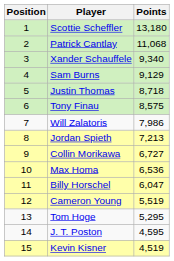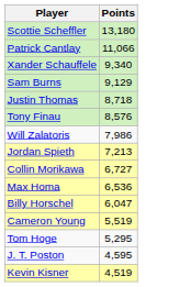 <table class=wikitable style="text-align:center">
 <tr>
-<th>Position</th>
 <th>Player</th>
 <th>Points</th>
 </tr>
 <tr style="background:#d0f0c0;">
-<td>1</td>
 <td align=left><a href='#'>Scottie Scheffler</a></td>
 <td>13,180</td>
 </tr>
 <tr style="background:#d0f0c0;">
-<td>2</td>
 <td align=left><a href='#'>Patrick Cantlay</a></td>
-<td>11,068</td>
+<td>11,066</td>
 </tr>
 <tr style="background:#d0f0c0;">
-<td>3</td>
 <td align=left><a href='#'>Xander Schauffele</a></td>
 <td>9,340</td>
 </tr>
 <tr style="background:#d0f0c0;">
-<td>4</td>
 <td align=left><a href='#'>Sam Burns</a></td>
 <td>9,129</td>
 </tr>
 <tr style="background:#d0f0c0;">
-<td>5</td>
 <td align=left><a href='#'>Justin Thomas</a></td>
 <td>8,718</td>
 </tr>
 <tr style="background:#d0f0c0;">
-<td>6</td>
 <td align=left><a href='#'>Tony Finau</a></td>
-<td>8,575</td>
+<td>8,576</td>
 </tr>
 <tr>
-<td>7</td>
 <td align=left><a href='#'>Will Zalatoris</a></td>
 <td>7,986</td>
 </tr>
 <tr style="background:#ffa;">
-<td>8</td>
 <td align=left><a href='#'>Jordan Spieth</a></td>
 <td>7,213</td>
 </tr>
 <tr style="background:#ffa;">
-<td>9</td>
 <td align=left><a href='#'>Collin Morikawa</a></td>
 <td>6,727</td>
 </tr>
 <tr style="background:#ffa;">
-<td>10</td>
 <td align=left><a href='#'>Max Homa</a></td>
 <td>6,536</td>
 </tr>
 <tr style="background:#ffa;">
-<td>11</td>
 <td align=left><a href='#'>Billy Horschel</a></td>
 <td>6,047</td>
 </tr>
 <tr style="background:#ffa;">
-<td>12</td>
 <td align=left><a href='#'>Cameron Young</a></td>
 <td>5,519</td>
 </tr>
 <tr>
-<td>13</td>
 <td align=left><a href='#'>Tom Hoge</a></td>
 <td>5,295</td>
 </tr>
 <tr>
-<td>14</td>
 <td align=left><a href='#'>J. T. Poston</a></td>
 <td>4,595</td>
 </tr>
 <tr style="background:#ffa;">
-<td>15</td>
 <td align=left><a href='#'>Kevin Kisner</a></td>
 <td>4,519</td>
 </tr>
 </table>
